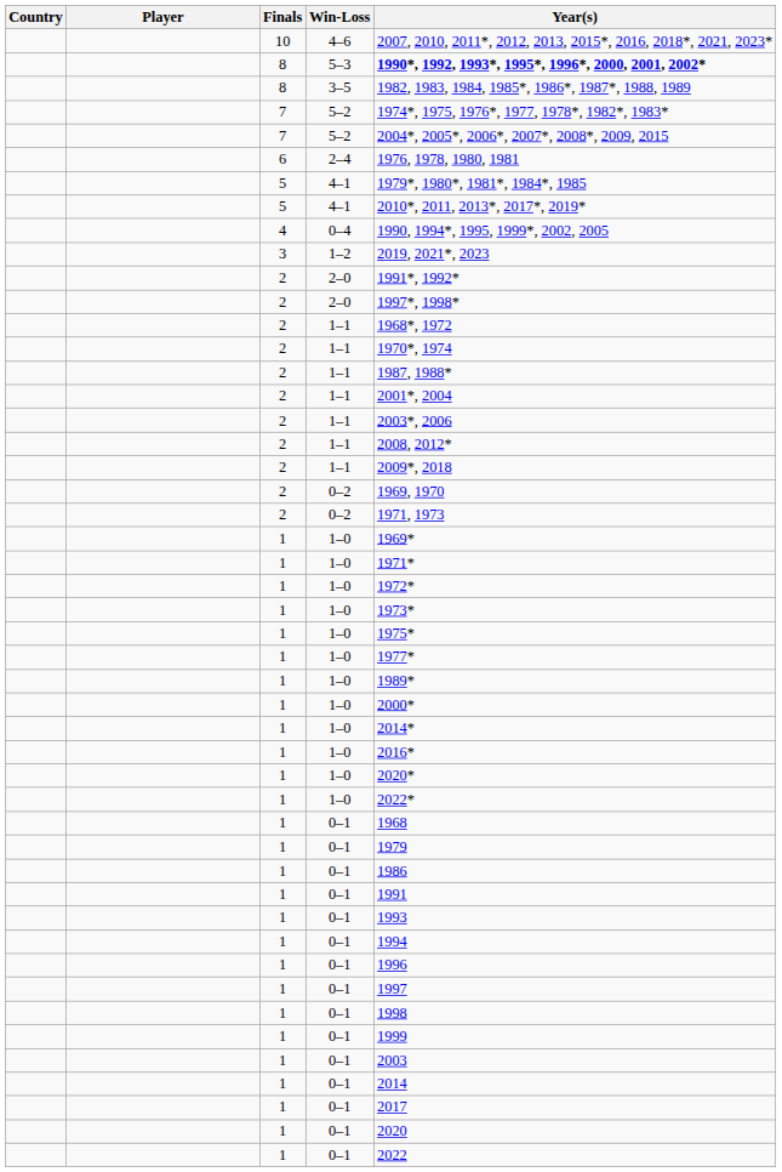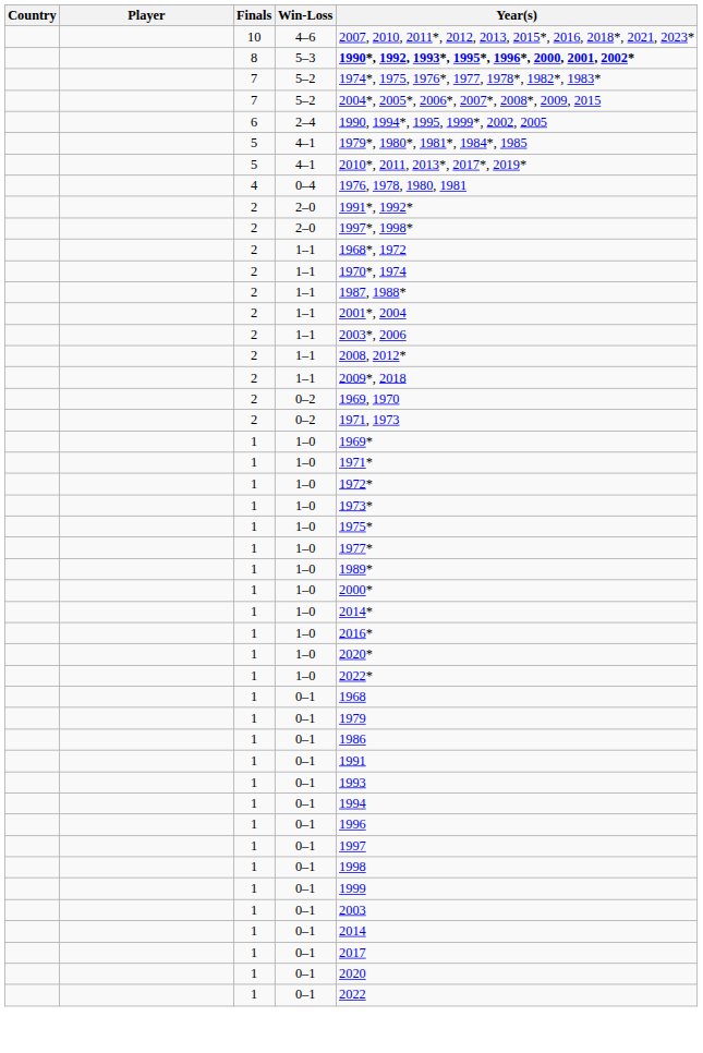 <table class="sortable wikitable">
 <tr>
 <th>Country</th>
 <th width="200">Player</th>
 <th>Finals</th>
 <th>Win-Loss</th>
 <th>Year(s)</th>
 </tr>
 <tr>
 <td></td>
 <td></td>
 <td align=center>10</td>
 <td align=center>4–6</td>
 <td><a href='#'>2007</a>, <a href='#'>2010</a>, <a href='#'>2011</a>*, <a href='#'>2012</a>, <a href='#'>2013</a>, <a href='#'>2015</a>*, <a href='#'>2016</a>, <a href='#'>2018</a>*, <a href='#'>2021</a>, <a href='#'>2023</a>*</td>
 </tr>
 <tr>
 <td></td>
 <td></td>
 <td align=center>8</td>
 <td align=center>5–3</td>
 <td><strong><a href='#'>1990</a>*, <a href='#'>1992</a>, <a href='#'>1993</a>*, <a href='#'>1995</a>*, <a href='#'>1996</a>*, <a href='#'>2000</a>, <a href='#'>2001</a>, <a href='#'>2002</a>*</strong></td>
 </tr>
 <tr>
 <td></td>
 <td></td>
-<td align=center>8</td>
-<td align=center>3–5</td>
-<td><a href='#'>1982</a>, <a href='#'>1983</a>, <a href='#'>1984</a>, <a href='#'>1985</a>*, <a href='#'>1986</a>*, <a href='#'>1987</a>*, <a href='#'>1988</a>, <a href='#'>1989</a></td>
-</tr>
-<tr>
-<td></td>
-<td></td>
 <td align=center>7</td>
 <td align=center>5–2</td>
 <td><a href='#'>1974</a>*, <a href='#'>1975</a>, <a href='#'>1976</a>*, <a href='#'>1977</a>, <a href='#'>1978</a>*, <a href='#'>1982</a>*, <a href='#'>1983</a>*</td>
 </tr>
 <tr>
 <td></td>
 <td></td>
 <td align=center>7</td>
 <td align=center>5–2</td>
 <td><a href='#'>2004</a>*, <a href='#'>2005</a>*, <a href='#'>2006</a>*, <a href='#'>2007</a>*, <a href='#'>2008</a>*, <a href='#'>2009</a>, <a href='#'>2015</a></td>
 </tr>
 <tr>
 <td></td>
 <td></td>
 <td align=center>6</td>
 <td align=center>2–4</td>
-<td><a href='#'>1976</a>, <a href='#'>1978</a>, <a href='#'>1980</a>, <a href='#'>1981</a></td>
+<td><a href='#'>1990</a>, <a href='#'>1994</a>*, <a href='#'>1995</a>, <a href='#'>1999</a>*, <a href='#'>2002</a>, <a href='#'>2005</a></td>
 </tr>
 <tr>
 <td></td>
 <td></td>
 <td align=center>5</td>
 <td align=center>4–1</td>
 <td><a href='#'>1979</a>*, <a href='#'>1980</a>*, <a href='#'>1981</a>*, <a href='#'>1984</a>*, <a href='#'>1985</a></td>
 </tr>
 <tr>
 <td></td>
 <td></td>
 <td align=center>5</td>
 <td align=center>4–1</td>
 <td><a href='#'>2010</a>*, <a href='#'>2011</a>, <a href='#'>2013</a>*, <a href='#'>2017</a>*, <a href='#'>2019</a>*</td>
 </tr>
 <tr>
 <td></td>
 <td></td>
 <td align=center>4</td>
 <td align=center>0–4</td>
-<td><a href='#'>1990</a>, <a href='#'>1994</a>*, <a href='#'>1995</a>, <a href='#'>1999</a>*, <a href='#'>2002</a>, <a href='#'>2005</a></td>
-</tr>
-<tr>
-<td></td>
-<td></td>
-<td align=center>3</td>
-<td align=center>1–2</td>
-<td><a href='#'>2019</a>, <a href='#'>2021</a>*, <a href='#'>2023</a></td>
+<td><a href='#'>1976</a>, <a href='#'>1978</a>, <a href='#'>1980</a>, <a href='#'>1981</a></td>
 </tr>
 <tr>
 <td></td>
 <td></td>
 <td align=center>2</td>
 <td align=center>2–0</td>
 <td><a href='#'>1991</a>*, <a href='#'>1992</a>*</td>
 </tr>
 <tr>
 <td></td>
 <td></td>
 <td align=center>2</td>
 <td align=center>2–0</td>
 <td><a href='#'>1997</a>*, <a href='#'>1998</a>*</td>
 </tr>
 <tr>
 <td></td>
 <td></td>
 <td align=center>2</td>
 <td align=center>1–1</td>
 <td><a href='#'>1968</a>*, <a href='#'>1972</a></td>
 </tr>
 <tr>
 <td></td>
 <td></td>
 <td align=center>2</td>
 <td align=center>1–1</td>
 <td><a href='#'>1970</a>*, <a href='#'>1974</a></td>
 </tr>
 <tr>
 <td></td>
 <td></td>
 <td align=center>2</td>
 <td align=center>1–1</td>
 <td><a href='#'>1987</a>, <a href='#'>1988</a>*</td>
 </tr>
 <tr>
 <td></td>
 <td></td>
 <td align=center>2</td>
 <td align=center>1–1</td>
 <td><a href='#'>2001</a>*, <a href='#'>2004</a></td>
 </tr>
 <tr>
 <td></td>
 <td></td>
 <td align=center>2</td>
 <td align=center>1–1</td>
 <td><a href='#'>2003</a>*, <a href='#'>2006</a></td>
 </tr>
 <tr>
 <td></td>
 <td></td>
 <td align=center>2</td>
 <td align=center>1–1</td>
 <td><a href='#'>2008</a>, <a href='#'>2012</a>*</td>
 </tr>
 <tr>
 <td></td>
 <td></td>
 <td align=center>2</td>
 <td align=center>1–1</td>
 <td><a href='#'>2009</a>*, <a href='#'>2018</a></td>
 </tr>
 <tr>
 <td></td>
 <td></td>
 <td align=center>2</td>
 <td align=center>0–2</td>
 <td><a href='#'>1969</a>, <a href='#'>1970</a></td>
 </tr>
 <tr>
 <td></td>
 <td></td>
 <td align=center>2</td>
 <td align=center>0–2</td>
 <td><a href='#'>1971</a>, <a href='#'>1973</a></td>
 </tr>
 <tr>
 <td></td>
 <td></td>
 <td align=center>1</td>
 <td align=center>1–0</td>
 <td><a href='#'>1969</a>*</td>
 </tr>
 <tr>
 <td></td>
 <td></td>
 <td align=center>1</td>
 <td align=center>1–0</td>
 <td><a href='#'>1971</a>*</td>
 </tr>
 <tr>
 <td></td>
 <td></td>
 <td align=center>1</td>
 <td align=center>1–0</td>
 <td><a href='#'>1972</a>*</td>
 </tr>
 <tr>
 <td></td>
 <td></td>
 <td align=center>1</td>
 <td align=center>1–0</td>
 <td><a href='#'>1973</a>*</td>
 </tr>
 <tr>
 <td></td>
 <td></td>
 <td align=center>1</td>
 <td align=center>1–0</td>
 <td><a href='#'>1975</a>*</td>
 </tr>
 <tr>
 <td></td>
 <td></td>
 <td align=center>1</td>
 <td align=center>1–0</td>
 <td><a href='#'>1977</a>*</td>
 </tr>
 <tr>
 <td></td>
 <td></td>
 <td align=center>1</td>
 <td align=center>1–0</td>
 <td><a href='#'>1989</a>*</td>
 </tr>
 <tr>
 <td></td>
 <td></td>
 <td align=center>1</td>
 <td align=center>1–0</td>
 <td><a href='#'>2000</a>*</td>
 </tr>
 <tr>
 <td></td>
 <td></td>
 <td align=center>1</td>
 <td align=center>1–0</td>
 <td><a href='#'>2014</a>*</td>
 </tr>
 <tr>
 <td></td>
 <td></td>
 <td align=center>1</td>
 <td align=center>1–0</td>
 <td><a href='#'>2016</a>*</td>
 </tr>
 <tr>
 <td></td>
 <td></td>
 <td align=center>1</td>
 <td align=center>1–0</td>
 <td><a href='#'>2020</a>*</td>
 </tr>
 <tr>
 <td></td>
 <td></td>
 <td align=center>1</td>
 <td align=center>1–0</td>
 <td><a href='#'>2022</a>*</td>
 </tr>
 <tr>
 <td></td>
 <td></td>
 <td align=center>1</td>
 <td align=center>0–1</td>
 <td><a href='#'>1968</a></td>
 </tr>
 <tr>
 <td></td>
 <td></td>
 <td align=center>1</td>
 <td align=center>0–1</td>
 <td><a href='#'>1979</a></td>
 </tr>
 <tr>
 <td></td>
 <td></td>
 <td align=center>1</td>
 <td align=center>0–1</td>
 <td><a href='#'>1986</a></td>
 </tr>
 <tr>
 <td></td>
 <td></td>
 <td align=center>1</td>
 <td align=center>0–1</td>
 <td><a href='#'>1991</a></td>
 </tr>
 <tr>
 <td></td>
 <td></td>
 <td align=center>1</td>
 <td align=center>0–1</td>
 <td><a href='#'>1993</a></td>
 </tr>
 <tr>
 <td></td>
 <td></td>
 <td align=center>1</td>
 <td align=center>0–1</td>
 <td><a href='#'>1994</a></td>
 </tr>
 <tr>
 <td></td>
 <td></td>
 <td align=center>1</td>
 <td align=center>0–1</td>
 <td><a href='#'>1996</a></td>
 </tr>
 <tr>
 <td></td>
 <td></td>
 <td align=center>1</td>
 <td align=center>0–1</td>
 <td><a href='#'>1997</a></td>
 </tr>
 <tr>
 <td></td>
 <td></td>
 <td align=center>1</td>
 <td align=center>0–1</td>
 <td><a href='#'>1998</a></td>
 </tr>
 <tr>
 <td></td>
 <td></td>
 <td align=center>1</td>
 <td align=center>0–1</td>
 <td><a href='#'>1999</a></td>
 </tr>
 <tr>
 <td></td>
 <td></td>
 <td align=center>1</td>
 <td align=center>0–1</td>
 <td><a href='#'>2003</a></td>
 </tr>
 <tr>
 <td></td>
 <td></td>
 <td align=center>1</td>
 <td align=center>0–1</td>
 <td><a href='#'>2014</a></td>
 </tr>
 <tr>
 <td></td>
 <td></td>
 <td align=center>1</td>
 <td align=center>0–1</td>
 <td><a href='#'>2017</a></td>
 </tr>
 <tr>
 <td></td>
 <td></td>
 <td align=center>1</td>
 <td align=center>0–1</td>
 <td><a href='#'>2020</a></td>
 </tr>
 <tr>
 <td></td>
 <td></td>
 <td align=center>1</td>
 <td align=center>0–1</td>
 <td><a href='#'>2022</a></td>
 </tr>
 </table>
